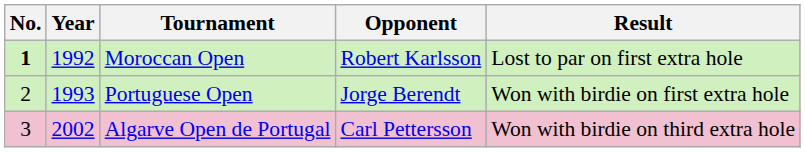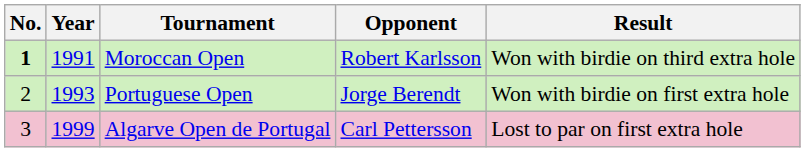 <table class="wikitable" style="font-size:95%;">
 <tr>
 <th>No.</th>
 <th>Year</th>
 <th>Tournament</th>
 <th>Opponent</th>
 <th>Result</th>
 </tr>
 <tr style="background:#D0F0C0;">
 <td align=center><strong>1</strong></td>
-<td><a href='#'>1992</a></td>
+<td><a href='#'>1991</a></td>
 <td><a href='#'>Moroccan Open</a></td>
 <td> <a href='#'>Robert Karlsson</a></td>
-<td>Lost to par on first extra hole</td>
+<td>Won with birdie on third extra hole</td>
 </tr>
 <tr style="background:#D0F0C0;">
 <td align=center>2</td>
 <td><a href='#'>1993</a></td>
 <td><a href='#'>Portuguese Open</a></td>
 <td> <a href='#'>Jorge Berendt</a></td>
 <td>Won with birdie on first extra hole</td>
 </tr>
 <tr style="background:#F2C1D1;">
 <td align=center>3</td>
-<td><a href='#'>2002</a></td>
+<td><a href='#'>1999</a></td>
 <td><a href='#'>Algarve Open de Portugal</a></td>
 <td> <a href='#'>Carl Pettersson</a></td>
-<td>Won with birdie on third extra hole</td>
+<td>Lost to par on first extra hole</td>
 </tr>
 </table>
